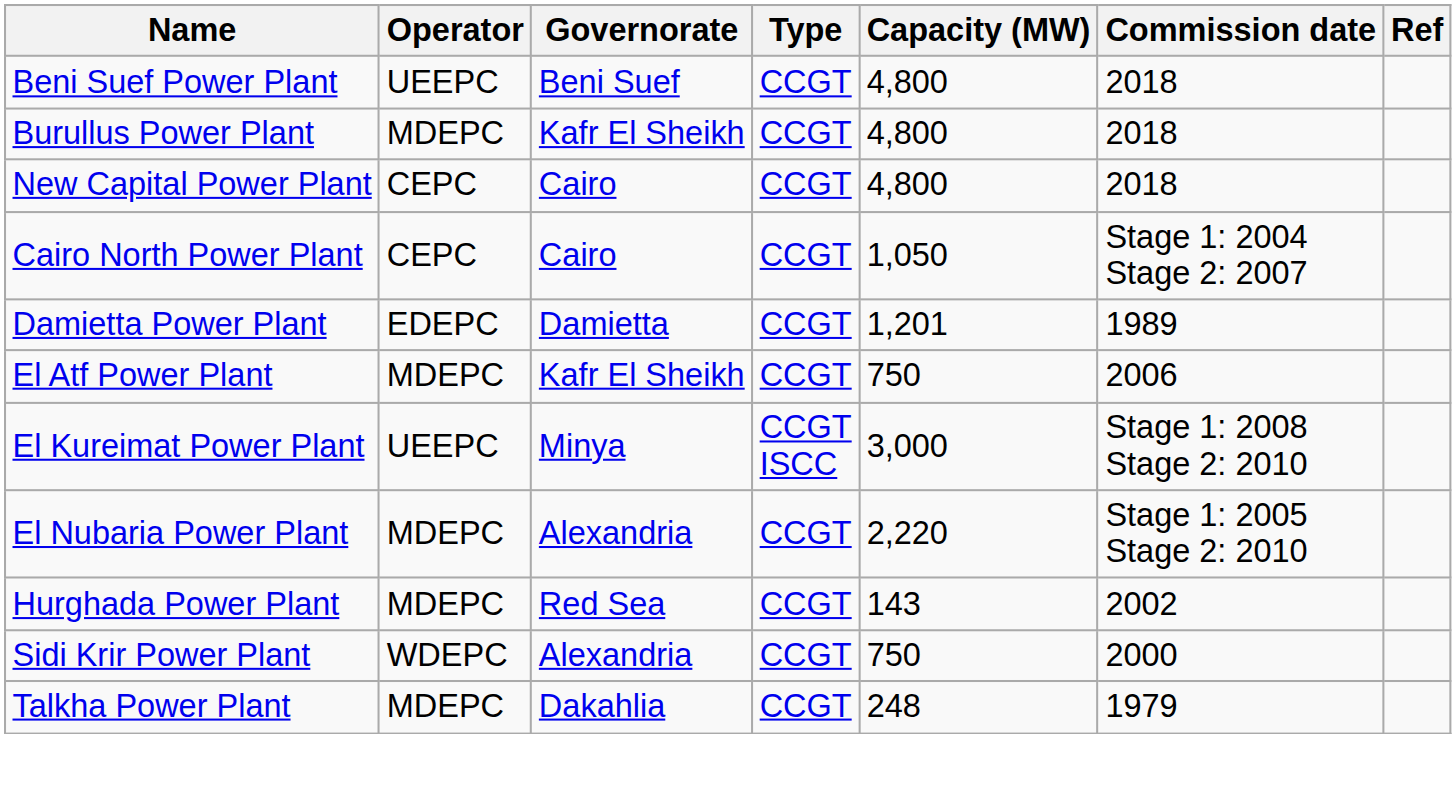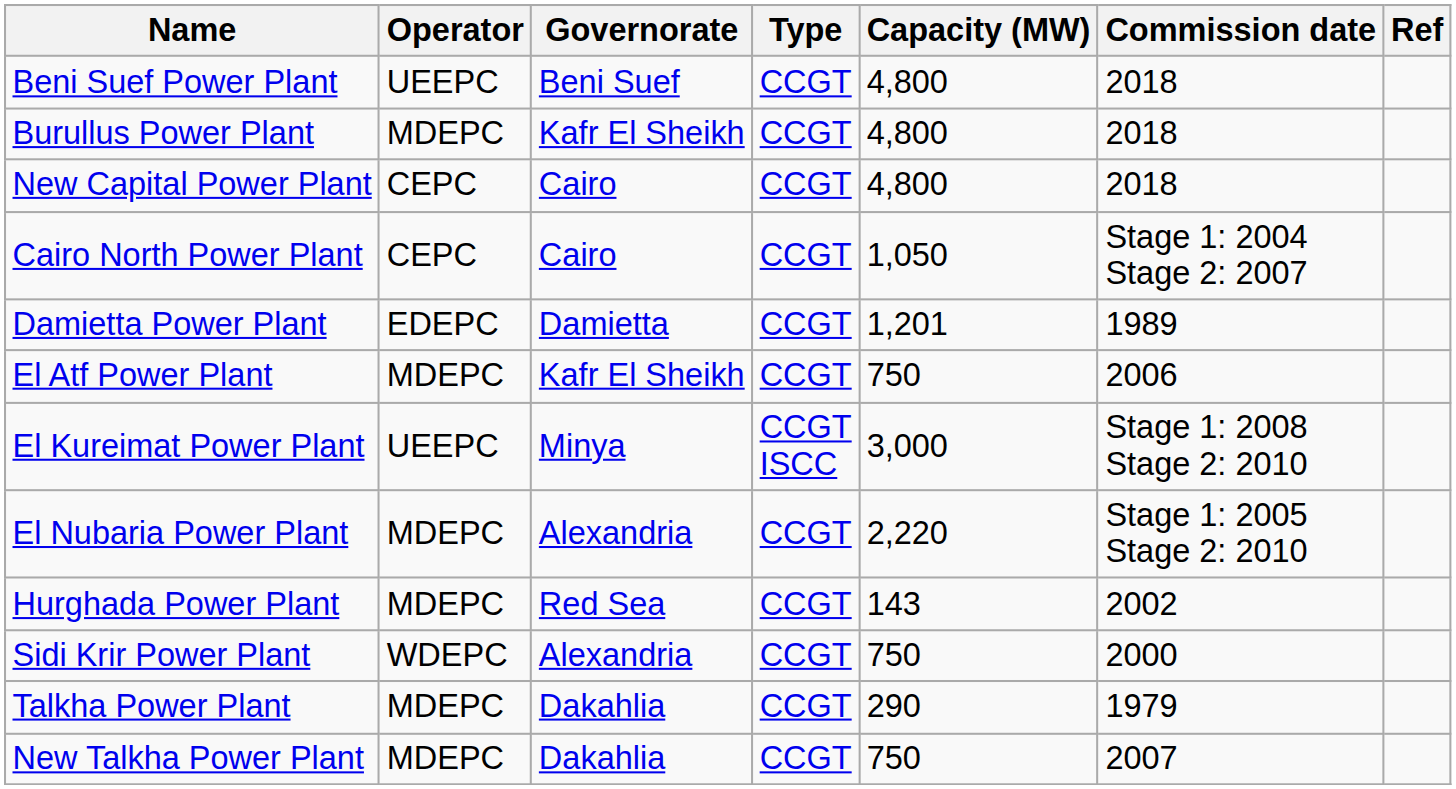 <table class="wikitable sortable">
 <tr>
 <th>Name</th>
 <th>Operator</th>
 <th>Governorate</th>
 <th>Type</th>
 <th>Capacity (MW)</th>
 <th>Commission date</th>
 <th>Ref</th>
 </tr>
 <tr>
 <td><a href='#'>Beni Suef Power Plant</a></td>
 <td>UEEPC</td>
 <td><a href='#'>Beni Suef</a></td>
 <td><a href='#'>CCGT</a></td>
 <td>4,800</td>
 <td>2018</td>
 <td></td>
 </tr>
 <tr>
 <td><a href='#'>Burullus Power Plant</a></td>
 <td>MDEPC</td>
 <td><a href='#'>Kafr El Sheikh</a></td>
 <td><a href='#'>CCGT</a></td>
 <td>4,800</td>
 <td>2018</td>
 <td></td>
 </tr>
 <tr>
 <td><a href='#'>New Capital Power Plant</a></td>
 <td>CEPC </td>
 <td><a href='#'>Cairo</a></td>
 <td><a href='#'>CCGT</a></td>
 <td>4,800</td>
 <td>2018</td>
 <td></td>
 </tr>
 <tr>
 <td><a href='#'>Cairo North Power Plant</a></td>
 <td>CEPC</td>
 <td><a href='#'>Cairo</a></td>
 <td><a href='#'>CCGT</a></td>
 <td>1,050</td>
 <td>Stage 1: 2004<br>Stage 2: 2007</td>
 <td></td>
 </tr>
 <tr>
 <td><a href='#'>Damietta Power Plant</a></td>
 <td>EDEPC</td>
 <td><a href='#'>Damietta</a></td>
 <td><a href='#'>CCGT</a></td>
 <td>1,201</td>
 <td>1989</td>
 <td></td>
 </tr>
 <tr>
 <td><a href='#'>El Atf Power Plant</a></td>
 <td>MDEPC</td>
 <td><a href='#'>Kafr El Sheikh</a></td>
 <td><a href='#'>CCGT</a></td>
 <td>750</td>
 <td>2006</td>
 <td></td>
 </tr>
 <tr>
 <td><a href='#'>El Kureimat Power Plant</a></td>
 <td>UEEPC</td>
 <td><a href='#'>Minya</a></td>
 <td><a href='#'>CCGT</a><br><a href='#'>ISCC</a></td>
 <td>3,000</td>
 <td>Stage 1: 2008<br>Stage 2: 2010</td>
 <td></td>
 </tr>
 <tr>
 <td><a href='#'>El Nubaria Power Plant</a></td>
 <td>MDEPC</td>
 <td><a href='#'>Alexandria</a></td>
 <td><a href='#'>CCGT</a></td>
 <td>2,220</td>
 <td>Stage 1: 2005<br>Stage 2: 2010</td>
 <td></td>
 </tr>
 <tr>
 <td><a href='#'>Hurghada Power Plant</a></td>
 <td>MDEPC</td>
 <td><a href='#'>Red Sea</a></td>
 <td><a href='#'>CCGT</a></td>
 <td>143</td>
 <td>2002</td>
 <td></td>
 </tr>
 <tr>
 <td><a href='#'>Sidi Krir Power Plant</a></td>
 <td>WDEPC</td>
 <td><a href='#'>Alexandria</a></td>
 <td><a href='#'>CCGT</a></td>
 <td>750</td>
 <td>2000</td>
 <td></td>
 </tr>
 <tr>
 <td><a href='#'>Talkha Power Plant</a></td>
 <td>MDEPC</td>
 <td><a href='#'>Dakahlia</a></td>
 <td><a href='#'>CCGT</a></td>
-<td>248</td>
+<td>290</td>
 <td>1979</td>
+<td></td>
+</tr>
+<tr>
+<td><a href='#'>New Talkha Power Plant</a></td>
+<td>MDEPC</td>
+<td><a href='#'>Dakahlia</a></td>
+<td><a href='#'>CCGT</a></td>
+<td>750</td>
+<td>2007</td>
 <td></td>
 </tr>
 <tr>
 </tr>
 </table>
